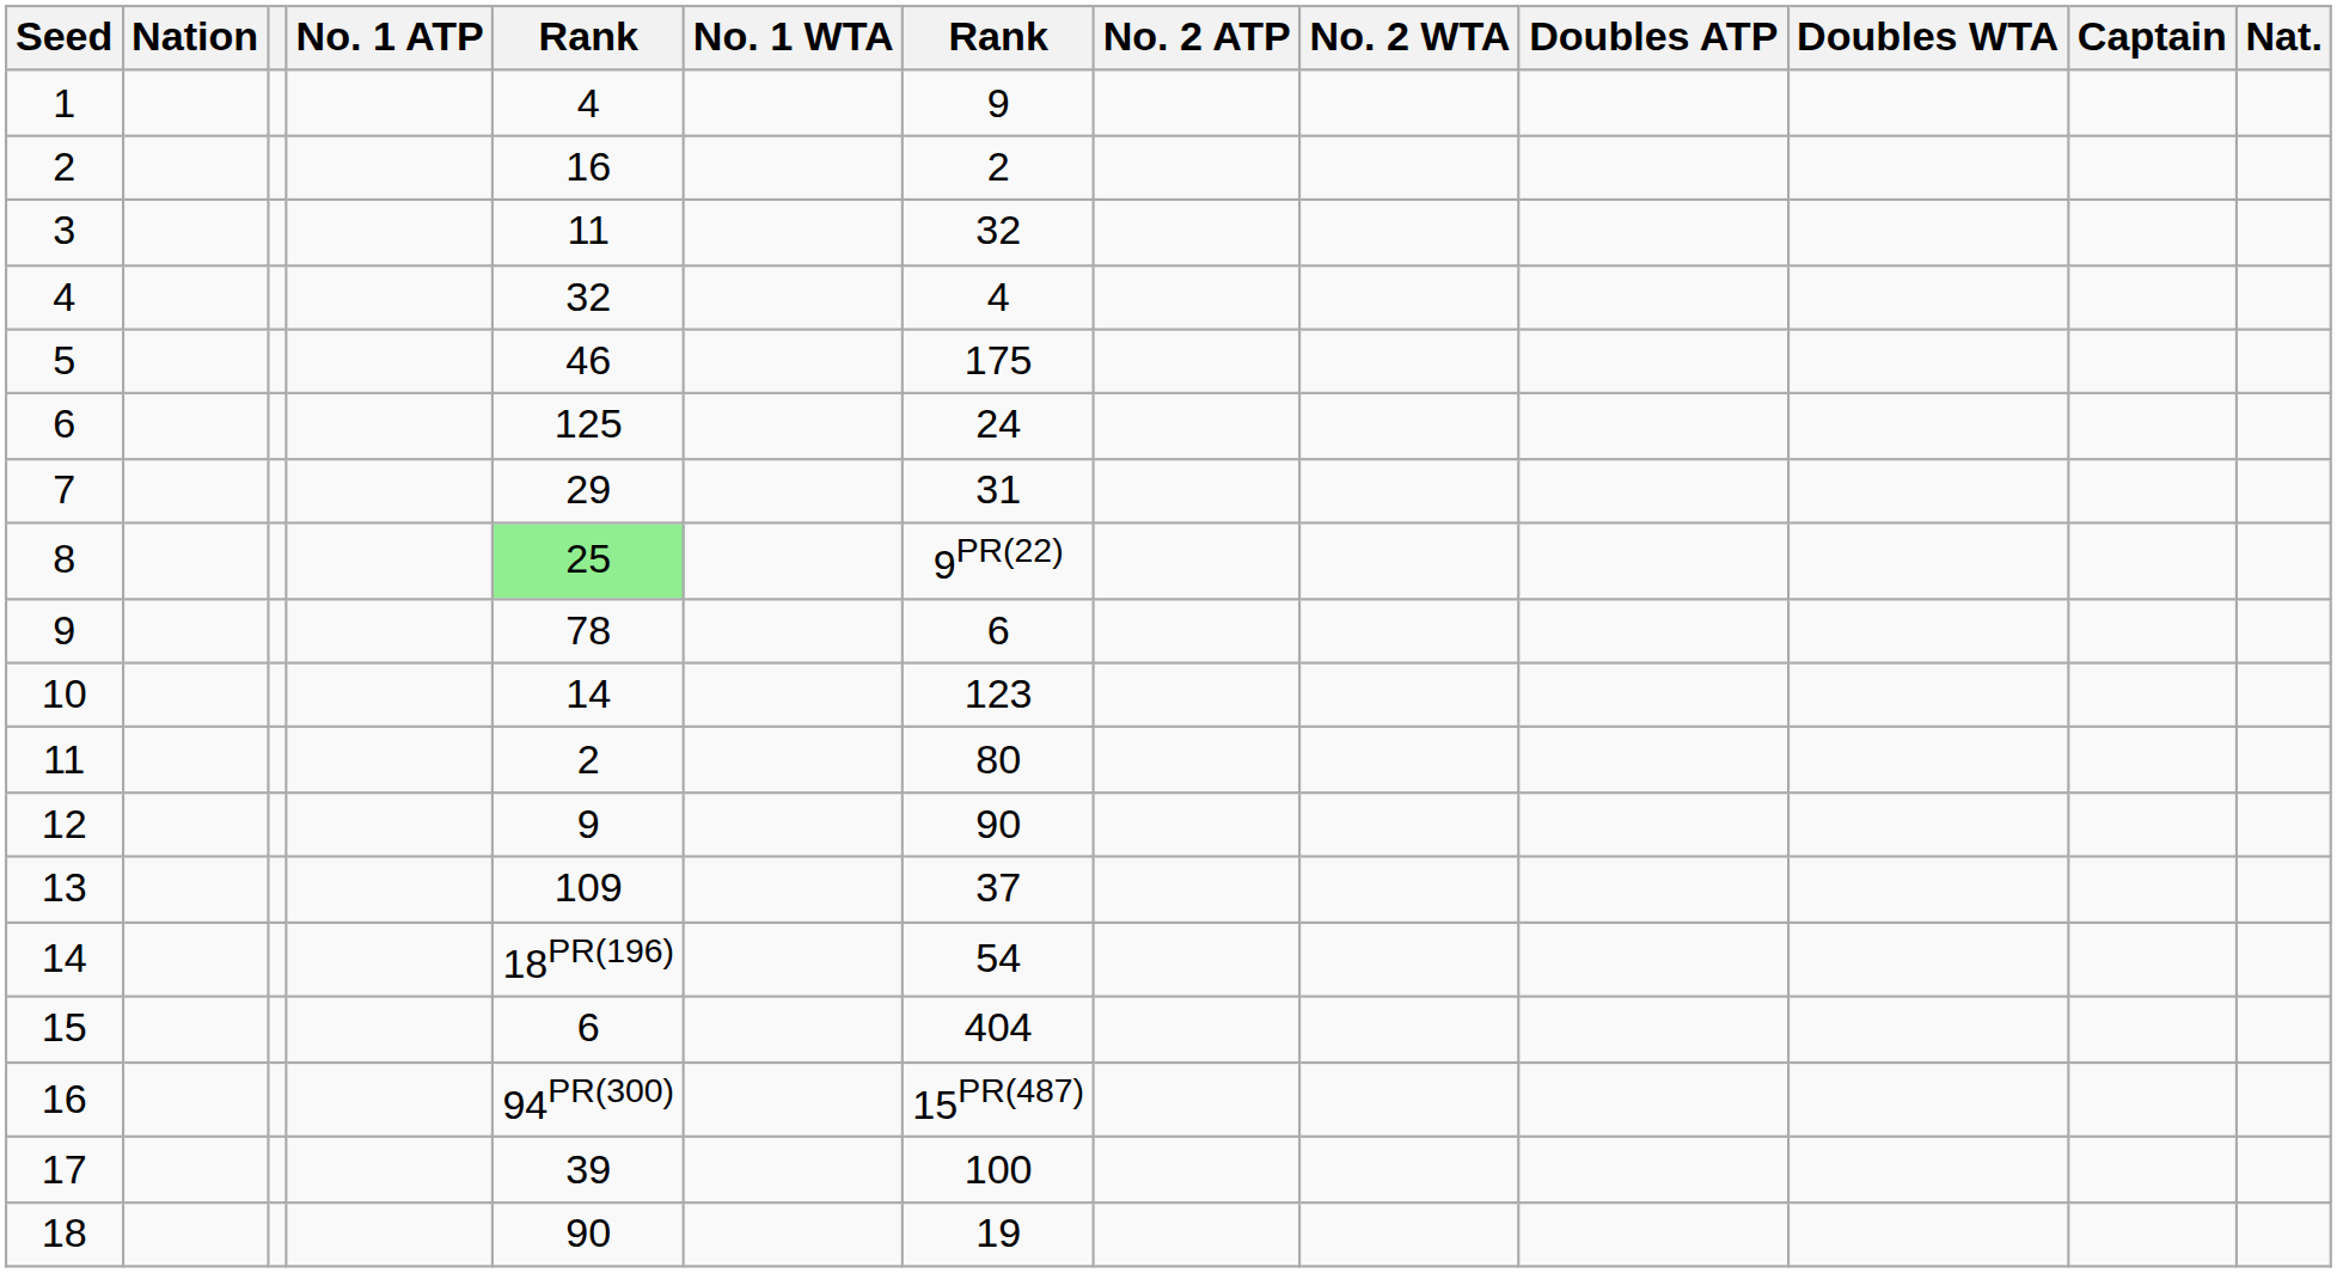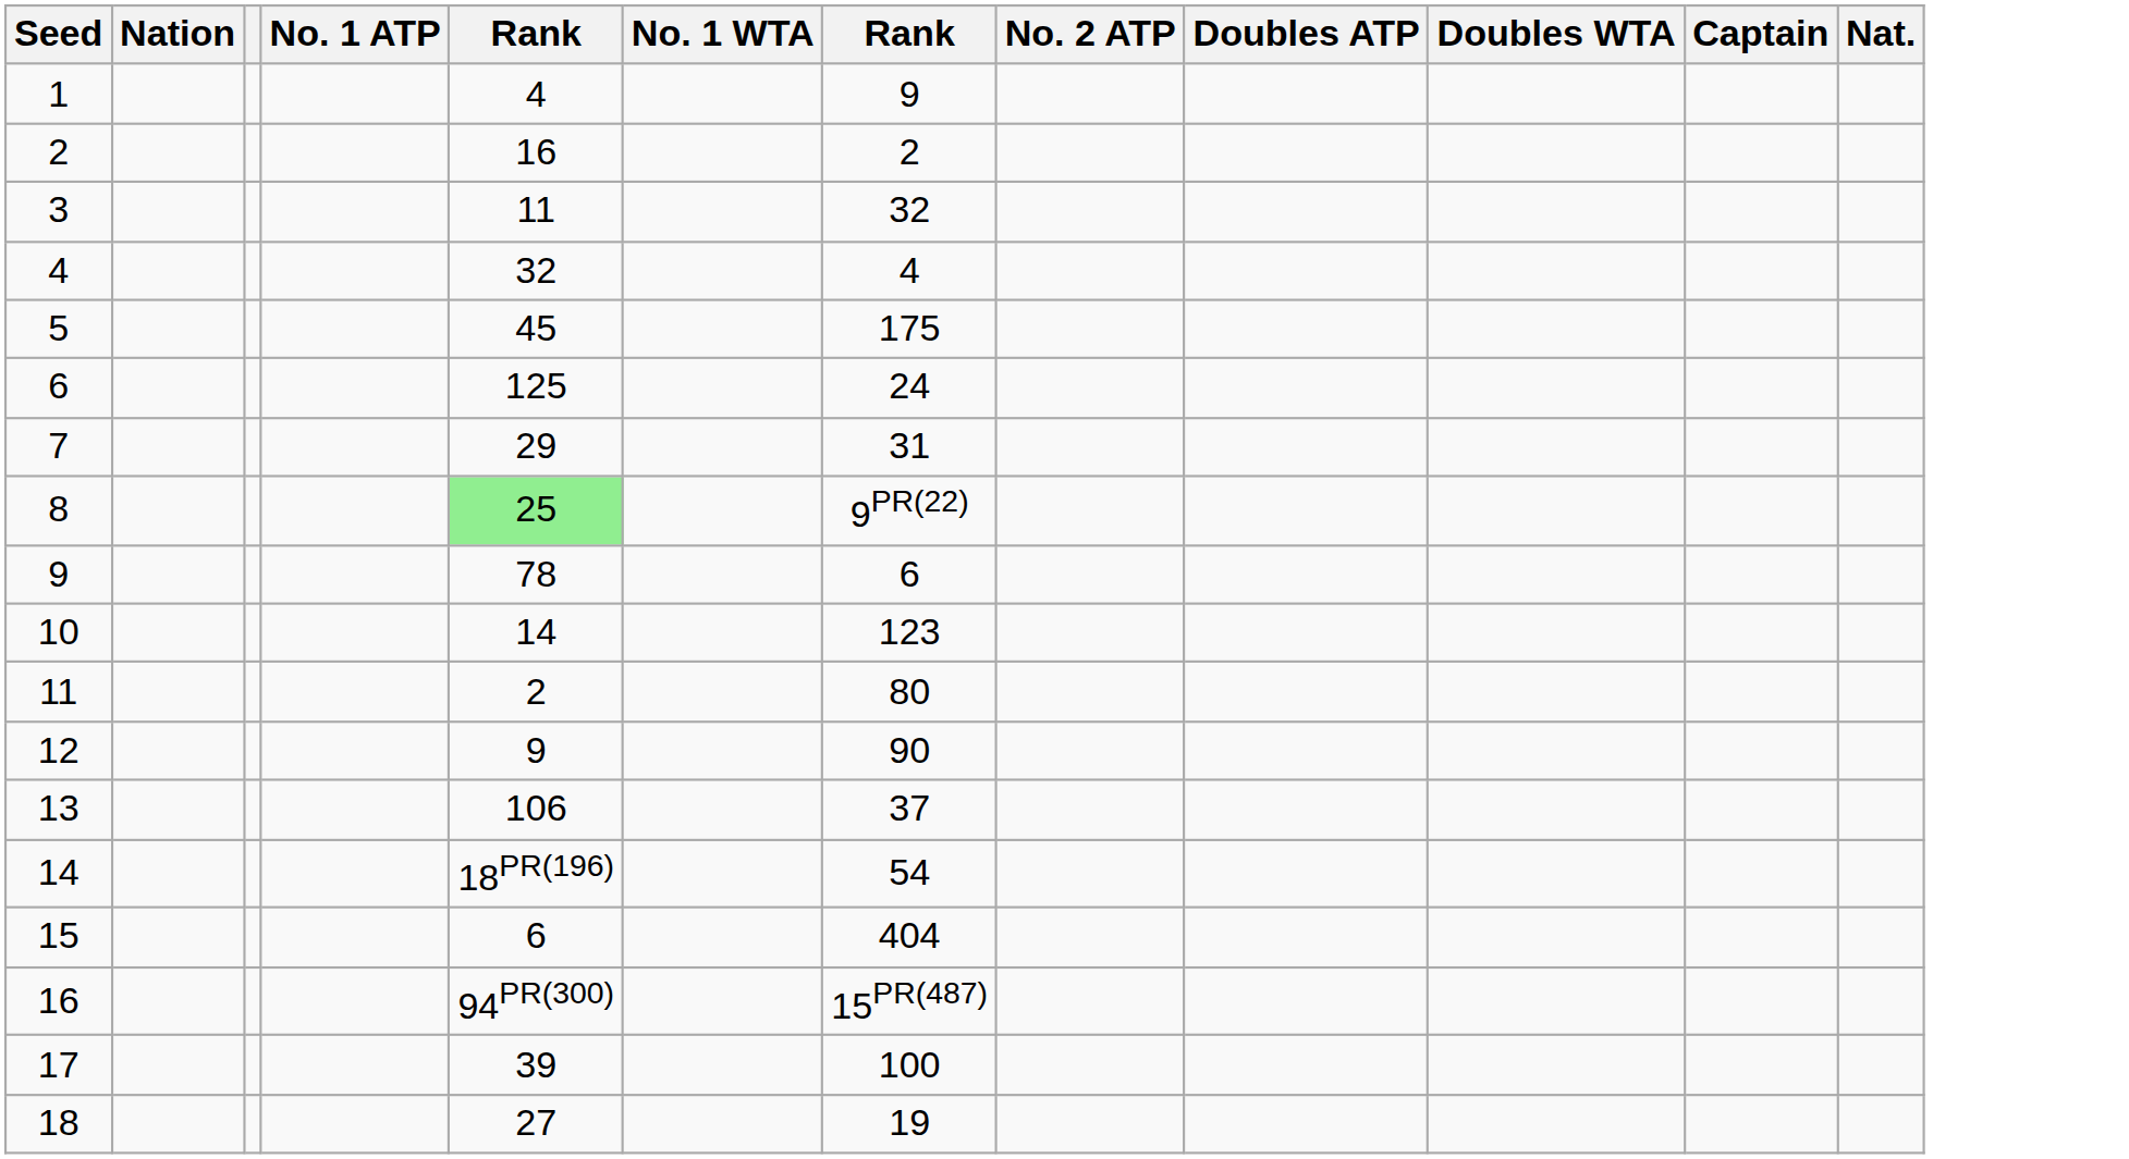 <table class="wikitable mw-datatable nowrap sortable">
 <tr>
 <th>Seed</th>
 <th>Nation</th>
 <th></th>
 <th>No. 1 ATP</th>
 <th>Rank</th>
 <th>No. 1 WTA</th>
 <th>Rank</th>
 <th>No. 2 ATP</th>
-<th>No. 2 WTA</th>
 <th>Doubles ATP</th>
 <th>Doubles WTA</th>
 <th>Captain</th>
 <th>Nat.</th>
 </tr>
 <tr>
 <td style="text-align:center">1</td>
 <td></td>
 <td></td>
 <td></td>
 <td style="text-align:center">4</td>
 <td></td>
 <td style="text-align:center">9</td>
-<td></td>
 <td></td>
 <td></td>
 <td></td>
 <td></td>
 <td style="text-align:center"></td>
 </tr>
 <tr>
 <td style="text-align:center">2</td>
 <td></td>
 <td></td>
 <td></td>
 <td style="text-align:center">16</td>
 <td></td>
 <td style="text-align:center">2</td>
 <td></td>
 <td></td>
 <td></td>
 <td></td>
-<td></td>
 <td style="text-align:center"></td>
 </tr>
 <tr>
 <td style="text-align:center">3</td>
 <td></td>
 <td></td>
 <td></td>
 <td style="text-align:center">11</td>
 <td></td>
 <td style="text-align:center">32</td>
-<td></td>
 <td></td>
 <td></td>
 <td></td>
 <td></td>
 <td style="text-align:center"></td>
 </tr>
 <tr>
 <td style="text-align:center">4</td>
 <td></td>
 <td></td>
 <td></td>
 <td style="text-align:center">32</td>
 <td></td>
 <td style="text-align:center">4</td>
 <td></td>
 <td></td>
 <td></td>
 <td></td>
-<td></td>
 <td style="text-align:center"></td>
 </tr>
 <tr>
 <td style="text-align:center">5</td>
 <td></td>
 <td></td>
 <td></td>
-<td style="text-align:center">46</td>
+<td style="text-align:center">45</td>
 <td></td>
 <td style="text-align:center">175</td>
-<td></td>
 <td></td>
 <td></td>
 <td></td>
 <td></td>
 <td style="text-align:center"></td>
 </tr>
 <tr>
 <td style="text-align:center">6</td>
 <td></td>
 <td></td>
 <td></td>
 <td style="text-align:center">125</td>
 <td></td>
 <td style="text-align:center">24</td>
 <td></td>
 <td></td>
 <td></td>
 <td></td>
-<td></td>
 <td style="text-align:center"></td>
 </tr>
 <tr>
 <td style="text-align:center">7</td>
 <td></td>
 <td></td>
 <td></td>
 <td style="text-align:center">29</td>
 <td></td>
 <td style="text-align:center">31</td>
-<td></td>
 <td></td>
 <td></td>
 <td></td>
 <td></td>
 <td style="text-align:center"></td>
 </tr>
 <tr>
 <td style="text-align:center">8</td>
 <td></td>
 <td></td>
 <td></td>
 <td style="background: lightgreen; text-align:center">25</td>
 <td></td>
 <td style="text-align:center">9<sup>PR(22)</sup></td>
 <td></td>
 <td></td>
 <td></td>
 <td></td>
-<td></td>
 <td style="text-align:center"></td>
 </tr>
 <tr>
 <td style="text-align:center">9</td>
 <td></td>
 <td></td>
 <td></td>
 <td style="text-align:center">78</td>
 <td></td>
 <td style="text-align:center">6</td>
-<td></td>
 <td></td>
 <td></td>
 <td></td>
 <td></td>
 <td style="text-align:center"></td>
 </tr>
 <tr>
 <td style="text-align:center">10</td>
 <td></td>
 <td></td>
 <td></td>
 <td style="text-align:center">14</td>
 <td></td>
 <td style="text-align:center">123</td>
 <td></td>
 <td></td>
 <td></td>
 <td></td>
-<td></td>
 <td style="text-align:center"></td>
 </tr>
 <tr>
 <td style="text-align:center">11</td>
 <td></td>
 <td></td>
 <td></td>
 <td style="text-align:center">2</td>
 <td></td>
 <td style="text-align:center">80</td>
-<td></td>
 <td></td>
 <td></td>
 <td></td>
 <td></td>
 <td style="text-align:center"></td>
 </tr>
 <tr>
 <td style="text-align:center">12</td>
 <td></td>
 <td></td>
 <td></td>
 <td style="text-align:center">9</td>
 <td></td>
 <td style="text-align:center">90</td>
 <td></td>
 <td></td>
 <td></td>
 <td></td>
-<td></td>
 <td style="text-align:center"></td>
 </tr>
 <tr>
 <td style="text-align:center">13</td>
 <td></td>
 <td></td>
 <td></td>
-<td style="text-align:center">109</td>
+<td style="text-align:center">106</td>
 <td></td>
 <td style="text-align:center">37</td>
-<td></td>
 <td></td>
 <td></td>
 <td></td>
 <td></td>
 <td style="text-align:center"></td>
 </tr>
 <tr>
 <td style="text-align:center">14</td>
 <td></td>
 <td></td>
 <td></td>
 <td style="text-align:center">18<sup>PR(196)</sup></td>
 <td></td>
 <td style="text-align:center">54</td>
 <td></td>
 <td></td>
 <td></td>
 <td></td>
-<td></td>
 <td style="text-align:center"></td>
 </tr>
 <tr>
 <td style="text-align:center">15</td>
 <td></td>
 <td></td>
 <td></td>
 <td style="text-align:center">6</td>
 <td></td>
 <td style="text-align:center">404</td>
-<td></td>
 <td></td>
 <td></td>
 <td></td>
 <td></td>
 <td style="text-align:center"></td>
 </tr>
 <tr>
 <td style="text-align:center">16</td>
 <td></td>
 <td></td>
 <td></td>
 <td style="text-align:center">94<sup>PR(300)</sup></td>
 <td></td>
 <td style="text-align:center">15<sup>PR(487)</sup></td>
 <td></td>
 <td></td>
 <td></td>
 <td></td>
-<td></td>
 <td style="text-align:center"></td>
 </tr>
 <tr>
 <td style="text-align:center">17</td>
 <td></td>
 <td></td>
 <td></td>
 <td style="text-align:center">39</td>
 <td></td>
 <td style="text-align:center">100</td>
 <td></td>
 <td></td>
 <td></td>
 <td></td>
-<td></td>
 <td style="text-align:center"></td>
 </tr>
 <tr>
 <td style="text-align:center">18</td>
 <td></td>
 <td></td>
 <td></td>
-<td style="text-align:center">90</td>
+<td style="text-align:center">27</td>
 <td></td>
 <td style="text-align:center">19</td>
-<td></td>
 <td></td>
 <td></td>
 <td></td>
 <td></td>
 <td style="text-align:center"></td>
 </tr>
 </table>
